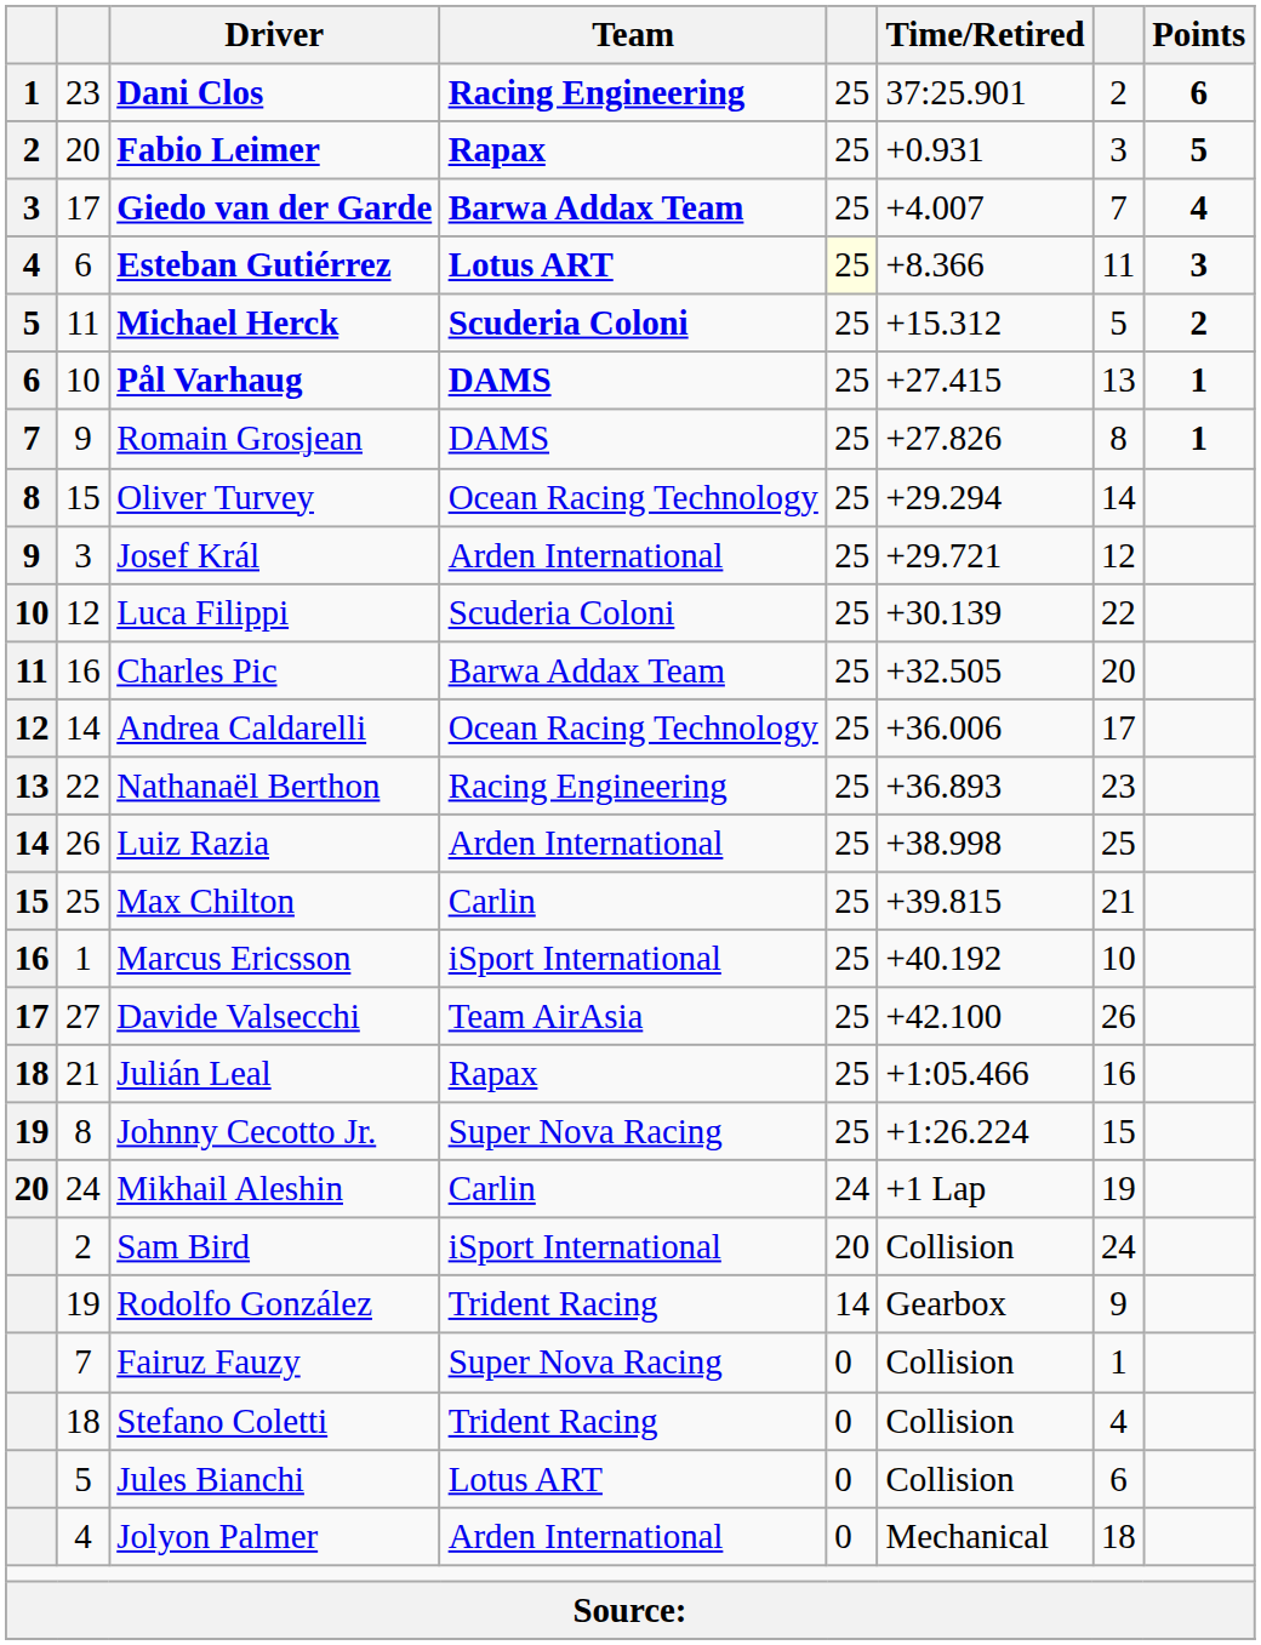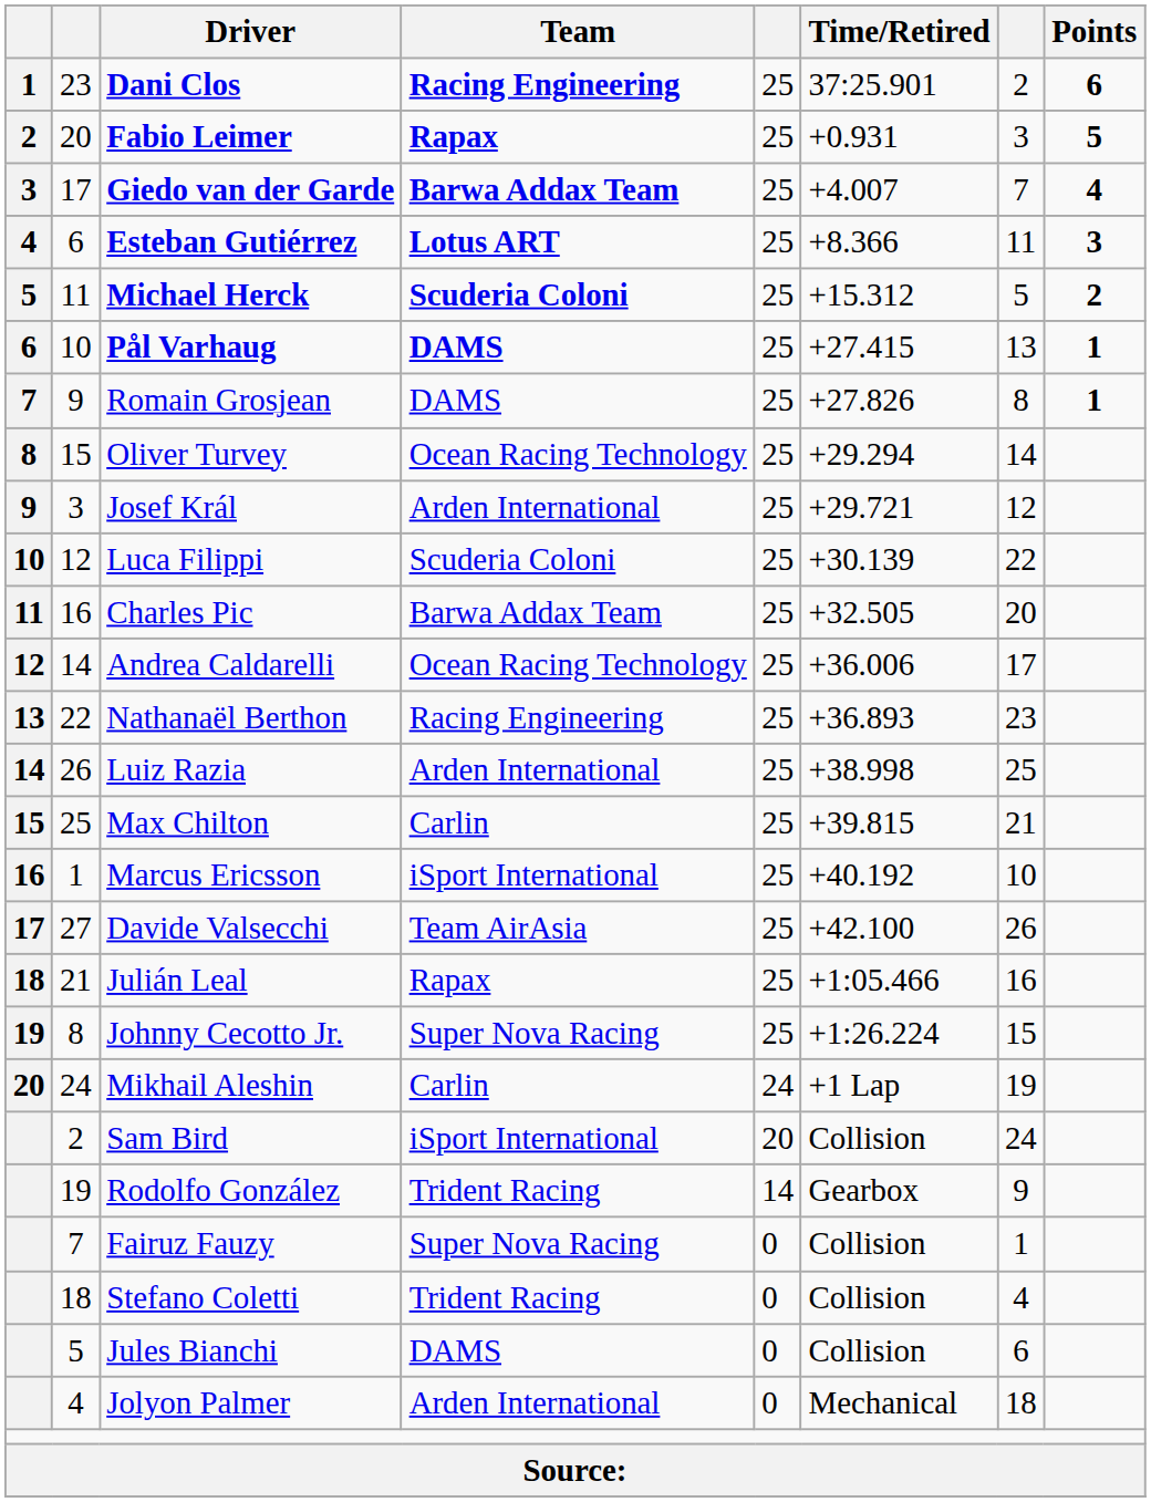 <table class="wikitable sortable" style="font-size:95%">
 <tr>
 <th scope="col"></th>
 <th scope="col"></th>
 <th scope="col">Driver</th>
 <th scope="col">Team</th>
 <th scope="col" class="unsortable"></th>
 <th scope="col" class="unsortable">Time/Retired</th>
 <th scope="col"></th>
 <th scope="col">Points</th>
 </tr>
 <tr>
 <th scope="row">1</th>
 <td align="center">23</td>
 <td data-sort-value="CLO"> <strong><a href='#'>Dani Clos</a></strong></td>
 <td><strong><a href='#'>Racing Engineering</a></strong></td>
 <td>25</td>
 <td>37:25.901</td>
 <td align="center">2</td>
 <td align="center"><strong>6</strong></td>
 </tr>
 <tr>
 <th scope="row">2</th>
 <td align="center">20</td>
 <td data-sort-value="LEI"> <strong><a href='#'>Fabio Leimer</a></strong></td>
 <td><strong><a href='#'>Rapax</a></strong></td>
 <td>25</td>
 <td>+0.931</td>
 <td align="center">3</td>
 <td align="center"><strong>5</strong></td>
 </tr>
 <tr>
 <th scope="row">3</th>
 <td align="center">17</td>
 <td data-sort-value="VAN"> <strong><a href='#'>Giedo van der Garde</a></strong></td>
 <td><strong><a href='#'>Barwa Addax Team</a></strong></td>
 <td>25</td>
 <td>+4.007</td>
 <td align="center">7</td>
 <td align="center"><strong>4</strong></td>
 </tr>
 <tr>
 <th scope="row">4</th>
 <td align="center">6</td>
 <td data-sort-value="GUT"> <strong><a href='#'>Esteban Gutiérrez</a></strong></td>
 <td><strong><a href='#'>Lotus ART</a></strong></td>
-<td style="background: lightyellow;">25</td>
+<td>25</td>
 <td>+8.366</td>
 <td align="center">11</td>
 <td align="center"><strong>3</strong></td>
 </tr>
 <tr>
 <th scope="row">5</th>
 <td align="center">11</td>
 <td data-sort-value="HER"> <strong><a href='#'>Michael Herck</a></strong></td>
 <td><strong><a href='#'>Scuderia Coloni</a></strong></td>
 <td>25</td>
 <td>+15.312</td>
 <td align="center">5</td>
 <td align="center"><strong>2</strong></td>
 </tr>
 <tr>
 <th scope="row">6</th>
 <td align="center">10</td>
 <td data-sort-value="VAR"> <strong><a href='#'>Pål Varhaug</a></strong></td>
 <td><strong><a href='#'>DAMS</a></strong></td>
 <td>25</td>
 <td>+27.415</td>
 <td align="center">13</td>
 <td align="center"><strong>1</strong></td>
 </tr>
 <tr>
 <th scope="row">7</th>
 <td align="center">9</td>
 <td data-sort-value="GRO"> <a href='#'>Romain Grosjean</a></td>
 <td><a href='#'>DAMS</a></td>
 <td>25</td>
 <td>+27.826</td>
 <td align="center">8</td>
 <td align="center"><strong>1</strong></td>
 </tr>
 <tr>
 <th scope="row">8</th>
 <td align="center">15</td>
 <td data-sort-value="TUR"> <a href='#'>Oliver Turvey</a></td>
 <td><a href='#'>Ocean Racing Technology</a></td>
 <td>25</td>
 <td>+29.294</td>
 <td align="center">14</td>
 <td></td>
 </tr>
 <tr>
 <th scope="row">9</th>
 <td align="center">3</td>
 <td data-sort-value="KRA"> <a href='#'>Josef Král</a></td>
 <td><a href='#'>Arden International</a></td>
 <td>25</td>
 <td>+29.721</td>
 <td align="center">12</td>
 <td></td>
 </tr>
 <tr>
 <th scope="row">10</th>
 <td align="center">12</td>
 <td data-sort-value="FIL"> <a href='#'>Luca Filippi</a></td>
 <td><a href='#'>Scuderia Coloni</a></td>
 <td>25</td>
 <td>+30.139</td>
 <td align="center">22</td>
 <td></td>
 </tr>
 <tr>
 <th scope="row">11</th>
 <td align="center">16</td>
 <td data-sort-value="PIC"> <a href='#'>Charles Pic</a></td>
 <td><a href='#'>Barwa Addax Team</a></td>
 <td>25</td>
 <td>+32.505</td>
 <td align="center">20</td>
 <td></td>
 </tr>
 <tr>
 <th scope="row">12</th>
 <td align="center">14</td>
 <td data-sort-value="CAL"> <a href='#'>Andrea Caldarelli</a></td>
 <td><a href='#'>Ocean Racing Technology</a></td>
 <td>25</td>
 <td>+36.006</td>
 <td align="center">17</td>
 <td></td>
 </tr>
 <tr>
 <th scope="row">13</th>
 <td align="center">22</td>
 <td data-sort-value="BER"> <a href='#'>Nathanaël Berthon</a></td>
 <td><a href='#'>Racing Engineering</a></td>
 <td>25</td>
 <td>+36.893</td>
 <td align="center">23</td>
 <td></td>
 </tr>
 <tr>
 <th scope="row">14</th>
 <td align="center">26</td>
 <td data-sort-value="RAZ"> <a href='#'>Luiz Razia</a></td>
 <td><a href='#'>Arden International</a></td>
 <td>25</td>
 <td>+38.998</td>
 <td align="center">25</td>
 <td></td>
 </tr>
 <tr>
 <th scope="row">15</th>
 <td align="center">25</td>
 <td data-sort-value="CHI"> <a href='#'>Max Chilton</a></td>
 <td><a href='#'>Carlin</a></td>
 <td>25</td>
 <td>+39.815</td>
 <td align="center">21</td>
 <td></td>
 </tr>
 <tr>
 <th scope="row">16</th>
 <td align="center">1</td>
 <td data-sort-value="ERI"> <a href='#'>Marcus Ericsson</a></td>
 <td><a href='#'>iSport International</a></td>
 <td>25</td>
 <td>+40.192</td>
 <td align="center">10</td>
 <td></td>
 </tr>
 <tr>
 <th scope="row">17</th>
 <td align="center">27</td>
 <td data-sort-value="VAL"> <a href='#'>Davide Valsecchi</a></td>
 <td><a href='#'>Team AirAsia</a></td>
 <td>25</td>
 <td>+42.100</td>
 <td align="center">26</td>
 <td></td>
 </tr>
 <tr>
 <th scope="row">18</th>
 <td align="center">21</td>
 <td data-sort-value="LEA"> <a href='#'>Julián Leal</a></td>
 <td><a href='#'>Rapax</a></td>
 <td>25</td>
 <td>+1:05.466</td>
 <td align="center">16</td>
 <td></td>
 </tr>
 <tr>
 <th scope="row">19</th>
 <td align="center">8</td>
 <td data-sort-value="CEC"> <a href='#'>Johnny Cecotto Jr.</a></td>
 <td><a href='#'>Super Nova Racing</a></td>
 <td>25</td>
 <td>+1:26.224</td>
 <td align="center">15</td>
 <td></td>
 </tr>
 <tr>
 <th scope="row">20</th>
 <td align="center">24</td>
 <td data-sort-value="ALE"> <a href='#'>Mikhail Aleshin</a></td>
 <td><a href='#'>Carlin</a></td>
 <td>24</td>
 <td>+1 Lap</td>
 <td align="center">19</td>
 <td></td>
 </tr>
 <tr>
 <th scope="row" data-sort-value="21"></th>
 <td align="center">2</td>
 <td data-sort-value="BIR"> <a href='#'>Sam Bird</a></td>
 <td><a href='#'>iSport International</a></td>
 <td>20</td>
 <td>Collision</td>
 <td align="center">24</td>
 <td></td>
 </tr>
 <tr>
 <th scope="row"  data-sort-value="22"></th>
 <td align="center">19</td>
 <td data-sort-value="GON"> <a href='#'>Rodolfo González</a></td>
 <td><a href='#'>Trident Racing</a></td>
 <td>14</td>
 <td>Gearbox</td>
 <td align="center">9</td>
 <td></td>
 </tr>
 <tr>
 <th scope="row" data-sort-value="23"></th>
 <td align="center">7</td>
 <td data-sort-value="FAU"> <a href='#'>Fairuz Fauzy</a></td>
 <td><a href='#'>Super Nova Racing</a></td>
 <td>0</td>
 <td>Collision</td>
 <td align="center">1</td>
 <td></td>
 </tr>
 <tr>
 <th scope="row" data-sort-value="24"></th>
 <td align="center">18</td>
 <td data-sort-value="COL"> <a href='#'>Stefano Coletti</a></td>
 <td><a href='#'>Trident Racing</a></td>
 <td>0</td>
 <td>Collision</td>
 <td align="center">4</td>
 <td></td>
 </tr>
 <tr>
 <th scope="row" data-sort-value="25"></th>
 <td align="center">5</td>
 <td data-sort-value="BIA"> <a href='#'>Jules Bianchi</a></td>
-<td><a href='#'>Lotus ART</a></td>
+<td><a href='#'>DAMS</a></td>
 <td>0</td>
 <td>Collision</td>
 <td align="center">6</td>
 <td></td>
 </tr>
 <tr>
 <th scope="row" data-sort-value="26"></th>
 <td align="center">4</td>
 <td data-sort-value="PAL"> <a href='#'>Jolyon Palmer</a></td>
 <td><a href='#'>Arden International</a></td>
 <td>0</td>
 <td>Mechanical</td>
 <td align="center">18</td>
 <td></td>
 </tr>
 <tr class="sortbottom">
 <td colspan=8></td>
 </tr>
 <tr class="sortbottom">
 <th colspan="8">Source:</th>
 </tr>
 <tr>
 </tr>
 </table>
